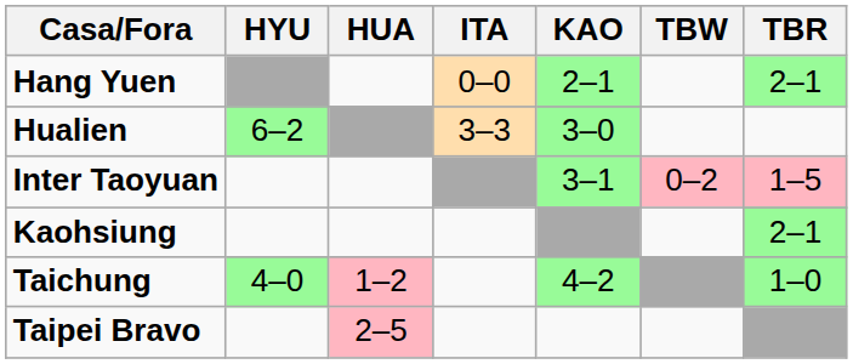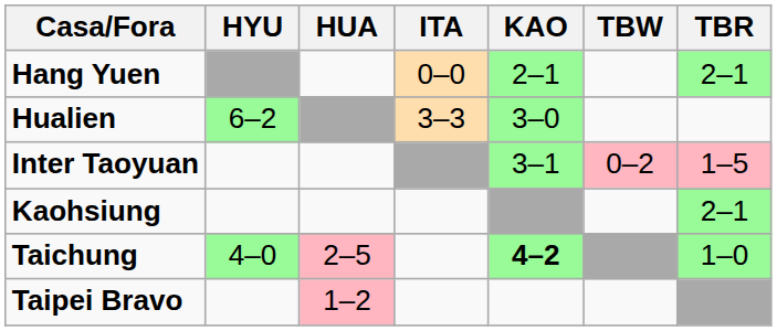 <table class="wikitable">
 <tr>
 <th>Casa/Fora</th>
 <th scope="col" width="45"><abbr>HYU</abbr></th>
 <th scope="col" width="45"><abbr>HUA</abbr></th>
 <th scope="col" width="45"><abbr>ITA</abbr></th>
 <th scope="col" width="45"><abbr>KAO</abbr></th>
 <th scope="col" width="45"><abbr>TBW</abbr></th>
 <th scope="col" width="45"><abbr>TBR</abbr></th>
 </tr>
 <tr>
 <td><strong>Hang Yuen</strong></td>
 <td style="font-weight: bold;background-color:#A9A9A9;"></td>
 <td style="text-align: center; font-weight: normal;background-color:transparent;"></td>
 <td style="text-align: center; font-weight: normal;background-color:#FFDEAD;">0–0</td>
 <td style="text-align: center; font-weight: normal;background-color:#98FB98;">2–1</td>
 <td style="text-align: center; font-weight: normal;background-color:transparent;"></td>
 <td style="text-align: center; font-weight: normal;background-color:#98FB98;">2–1</td>
 </tr>
 <tr>
 <td><strong>Hualien</strong></td>
 <td style="text-align: center; font-weight: normal;background-color:#98FB98;">6–2</td>
 <td style="font-weight: bold;background-color:#A9A9A9;"></td>
 <td style="text-align: center; font-weight: normal;background-color:#FFDEAD;">3–3</td>
 <td style="text-align: center; font-weight: normal;background-color:#98FB98;">3–0</td>
 <td style="text-align: center; font-weight: normal;background-color:transparent;"></td>
 <td style="text-align: center; font-weight: normal;background-color:transparent;"></td>
 </tr>
 <tr>
 <td><strong>Inter Taoyuan</strong></td>
 <td style="text-align: center; font-weight: normal;background-color:transparent;"></td>
 <td style="text-align: center; font-weight: normal;background-color:transparent;"></td>
 <td style="font-weight: bold;background-color:#A9A9A9;"></td>
 <td style="text-align: center; font-weight: normal;background-color:#98FB98;">3–1</td>
 <td style="text-align: center; font-weight: normal;background-color:#FFB6C1;">0–2</td>
 <td style="text-align: center; font-weight: normal;background-color:#FFB6C1;">1–5</td>
 </tr>
 <tr>
 <td><strong>Kaohsiung</strong></td>
 <td style="text-align: center; font-weight: normal;background-color:transparent;"></td>
 <td style="text-align: center; font-weight: normal;background-color:transparent;"></td>
 <td style="text-align: center; font-weight: normal;background-color:transparent;"></td>
 <td style="font-weight: bold;background-color:#A9A9A9;"></td>
 <td style="text-align: center; font-weight: normal;background-color:transparent;"></td>
 <td style="text-align: center; font-weight: normal;background-color:#98FB98;">2–1</td>
 </tr>
 <tr>
 <td><strong>Taichung</strong></td>
 <td style="text-align: center; font-weight: normal;background-color:#98FB98;">4–0</td>
-<td style="text-align: center; font-weight: normal;background-color:#FFB6C1;">1–2</td>
+<td style="text-align: center; font-weight: normal;background-color:#FFB6C1;">2–5</td>
 <td style="text-align: center; font-weight: normal;background-color:transparent;"></td>
-<td style="text-align: center; font-weight: normal;background-color:#98FB98;">4–2</td>
+<td style="text-align: center; font-weight: normal;background-color:#98FB98;"><strong>4–2</strong></td>
 <td style="font-weight: bold;background-color:#A9A9A9;"></td>
 <td style="text-align: center; font-weight: normal;background-color:#98FB98;">1–0</td>
 </tr>
 <tr>
 <td><strong>Taipei Bravo</strong></td>
 <td style="text-align: center; font-weight: normal;background-color:transparent;"></td>
-<td style="text-align: center; font-weight: normal;background-color:#FFB6C1;">2–5</td>
+<td style="text-align: center; font-weight: normal;background-color:#FFB6C1;">1–2</td>
 <td style="text-align: center; font-weight: normal;background-color:transparent;"></td>
 <td style="text-align: center; font-weight: normal;background-color:transparent;"></td>
 <td style="text-align: center; font-weight: normal;background-color:transparent;"></td>
 <td style="font-weight: bold;background-color:#A9A9A9;"></td>
 </tr>
 </table>
